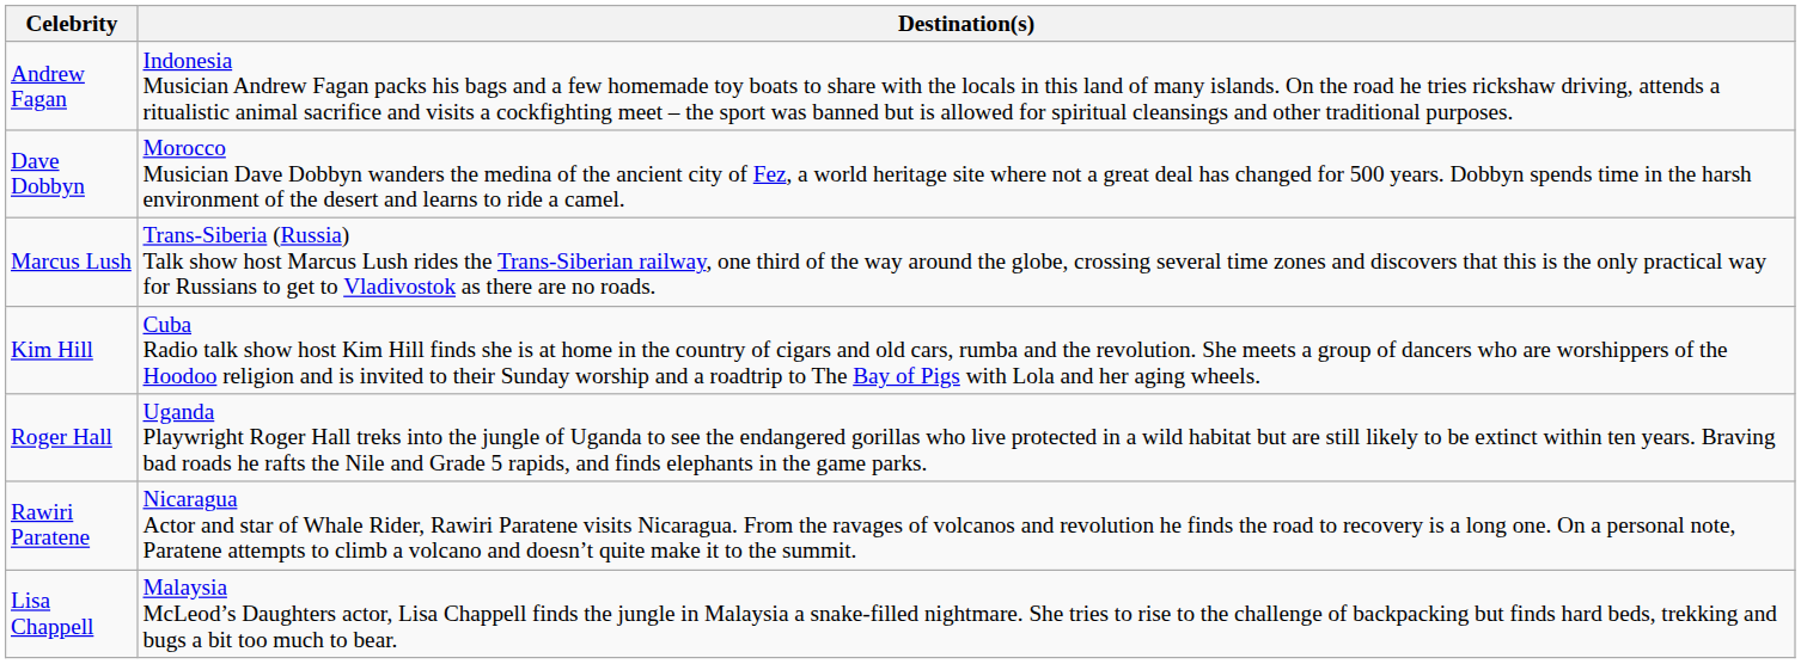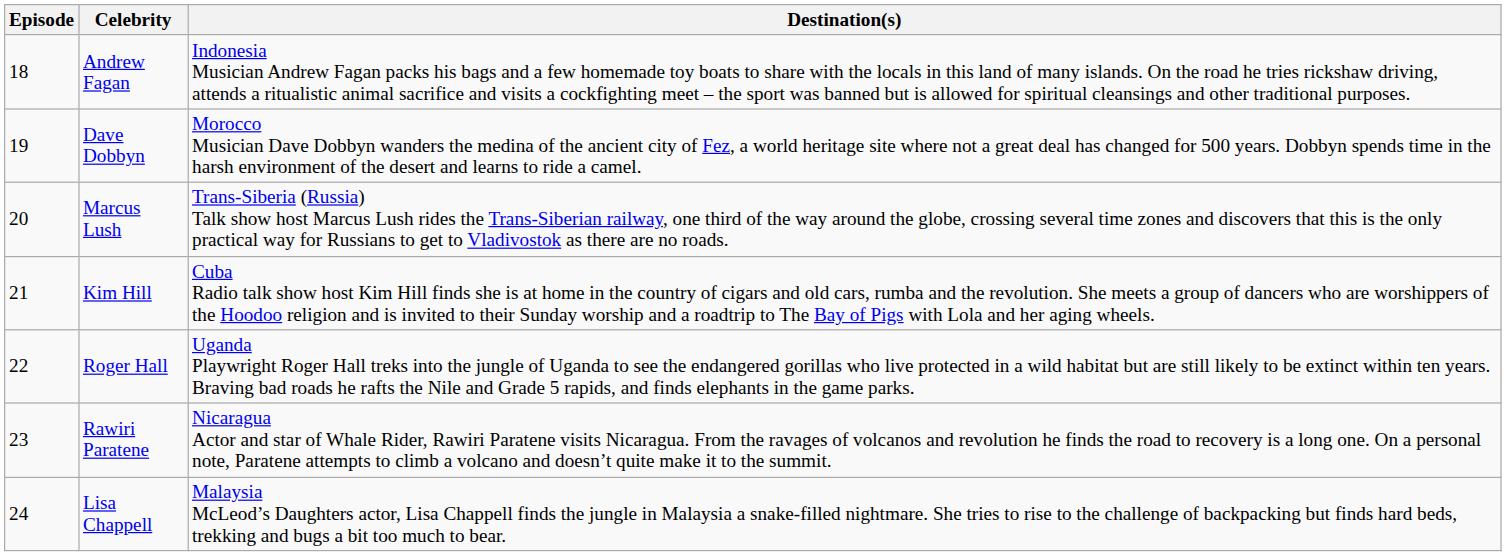 <table class="wikitable">
 <tr>
+<th>Episode</th>
 <th>Celebrity</th>
 <th>Destination(s)</th>
 </tr>
 <tr>
+<td>18</td>
 <td><a href='#'>Andrew Fagan</a></td>
 <td><a href='#'>Indonesia</a><br>Musician Andrew Fagan packs his bags and a few homemade toy boats to share with the locals in this land of many islands.  On the road he tries rickshaw driving, attends a ritualistic animal sacrifice and visits a cockfighting meet – the sport was banned but is allowed for spiritual cleansings and other traditional purposes.</td>
 </tr>
 <tr>
+<td>19</td>
 <td><a href='#'>Dave Dobbyn</a></td>
 <td><a href='#'>Morocco</a><br>Musician Dave Dobbyn wanders the medina of the ancient city of <a href='#'>Fez</a>, a world heritage site where not a great deal has changed for 500 years. Dobbyn spends time in the harsh environment of the desert and learns to ride a camel.</td>
 </tr>
 <tr>
+<td>20</td>
 <td><a href='#'>Marcus Lush</a></td>
 <td><a href='#'>Trans-Siberia</a> (<a href='#'>Russia</a>)<br>Talk show host Marcus Lush rides the <a href='#'>Trans-Siberian railway</a>, one third of the way around the globe, crossing several time zones and discovers that this is the only practical way for Russians to get to <a href='#'>Vladivostok</a> as there are no roads.</td>
 </tr>
 <tr>
+<td>21</td>
 <td><a href='#'>Kim Hill</a></td>
 <td><a href='#'>Cuba</a><br>Radio talk show host Kim Hill finds she is at home in the country of cigars and old cars, rumba and the revolution.  She meets a group of dancers who are worshippers of the <a href='#'>Hoodoo</a> religion and is invited to their Sunday worship and a roadtrip to The <a href='#'>Bay of Pigs</a> with Lola and her aging wheels.</td>
 </tr>
 <tr>
+<td>22</td>
 <td><a href='#'>Roger Hall</a></td>
 <td><a href='#'>Uganda</a><br>Playwright Roger Hall treks into the jungle of Uganda to see the endangered gorillas who live protected in a wild habitat but are still likely to be extinct within ten years.  Braving bad roads he rafts the Nile and Grade 5 rapids, and finds elephants in the game parks.</td>
 </tr>
 <tr>
+<td>23</td>
 <td><a href='#'>Rawiri Paratene</a></td>
 <td><a href='#'>Nicaragua</a><br>Actor and star of Whale Rider, Rawiri Paratene visits Nicaragua. From the ravages of volcanos and revolution he finds the road to recovery is a long one.  On a personal note, Paratene attempts to climb a volcano and doesn’t quite make it to the summit.</td>
 </tr>
 <tr>
+<td>24</td>
 <td><a href='#'>Lisa Chappell</a></td>
 <td><a href='#'>Malaysia</a><br>McLeod’s Daughters actor, Lisa Chappell finds the jungle in Malaysia a snake-filled nightmare.  She tries to rise to the challenge of backpacking but finds hard beds, trekking and bugs a bit too much to bear.</td>
 </tr>
 </table>
